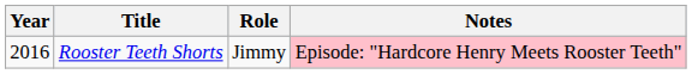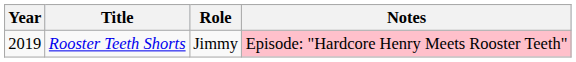 <table class="wikitable" style="margin:1em 0;">
 <tr style="background:#b0c4de;">
 <th>Year</th>
 <th>Title</th>
 <th>Role</th>
 <th>Notes</th>
 </tr>
 <tr>
-<td>2016</td>
+<td>2019</td>
 <td><em><a href='#'>Rooster Teeth Shorts</a></em></td>
 <td>Jimmy</td>
 <td style="background: pink;">Episode: "Hardcore Henry Meets Rooster Teeth"</td>
 </tr>
 </table>
